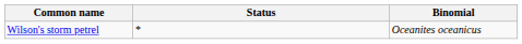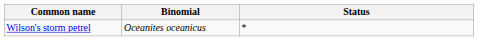 <table width=60% class="wikitable">
 <tr>
 <th width=15%>Common name</th>
+<th width=15%>Binomial</th>
 <th width=30%>Status</th>
-<th width=15%>Binomial</th>
 </tr>
 <tr>
 <td><a href='#'>Wilson's storm petrel</a></td>
+<td><em>Oceanites oceanicus</em></td>
 <td>*</td>
-<td><em>Oceanites oceanicus</em></td>
 </tr>
 </table>
